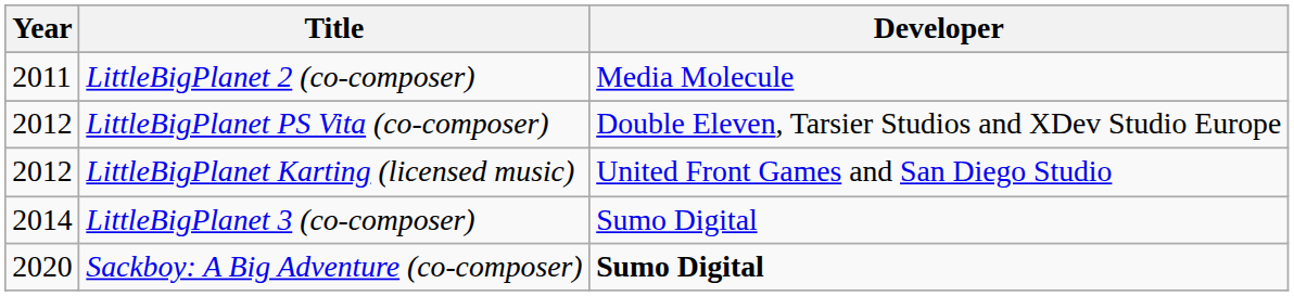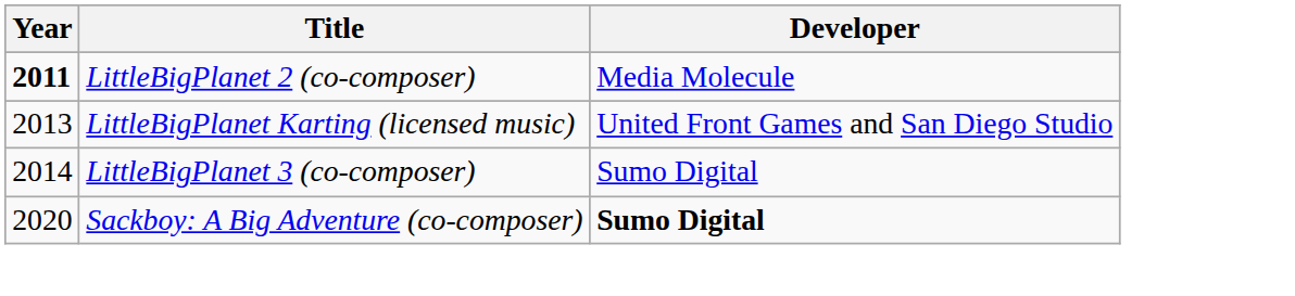 <table class="wikitable">
 <tr>
 <th>Year</th>
 <th>Title</th>
 <th>Developer</th>
 </tr>
 <tr>
-<td>2011</td>
+<td><strong>2011</strong></td>
 <td><em><a href='#'>LittleBigPlanet 2</a> (co-composer)</em></td>
 <td><a href='#'>Media Molecule</a></td>
 </tr>
 <tr>
-<td>2012</td>
-<td><em><a href='#'>LittleBigPlanet PS Vita</a> (co-composer)</em></td>
-<td><a href='#'>Double Eleven</a>, Tarsier Studios and XDev Studio Europe</td>
-</tr>
-<tr>
-<td>2012</td>
+<td>2013</td>
 <td><em><a href='#'>LittleBigPlanet Karting</a> (licensed music)</em></td>
 <td><a href='#'>United Front Games</a> and <a href='#'>San Diego Studio</a></td>
 </tr>
 <tr>
 <td>2014</td>
 <td><em><a href='#'>LittleBigPlanet 3</a> (co-composer)</em></td>
 <td><a href='#'>Sumo Digital</a></td>
 </tr>
 <tr>
 <td>2020</td>
 <td><em><a href='#'>Sackboy: A Big Adventure</a> (co-composer)</em></td>
 <td><strong>Sumo Digital</strong></td>
 </tr>
 </table>
